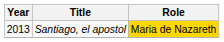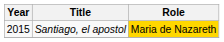 <table class="wikitable sortable">
 <tr>
 <th>Year</th>
 <th>Title</th>
 <th>Role</th>
 </tr>
 <tr>
-<td>2013</td>
+<td>2015</td>
 <td><em>Santiago, el apostol</em></td>
 <td style="background: gold;">Maria de Nazareth</td>
 </tr>
 <tr>
 </tr>
 </table>
